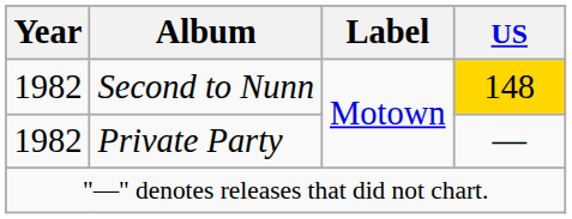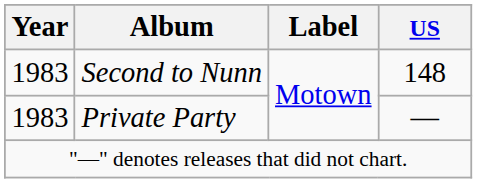 <table class="wikitable">
 <tr>
 <th>Year</th>
 <th>Album</th>
 <th>Label</th>
 <th style="width:45px;"><small><a href='#'>US</a></small><br></th>
 </tr>
 <tr>
-<td>1982</td>
+<td>1983</td>
 <td><em>Second to Nunn</em></td>
 <td rowspan="2"><a href='#'>Motown</a></td>
-<td align=center style="background: gold;">148</td>
+<td align=center>148</td>
 </tr>
 <tr>
-<td>1982</td>
+<td>1983</td>
 <td><em>Private Party</em></td>
 <td align=center>—</td>
 </tr>
 <tr>
 <td colspan="4" style="text-align:center; font-size:9pt;">"—" denotes releases that did not chart.</td>
 </tr>
 </table>
